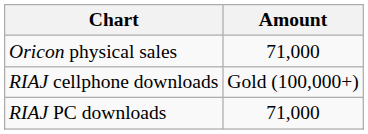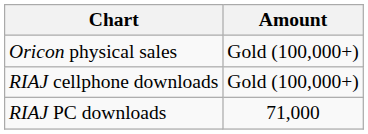 <table class="wikitable">
 <tr>
 <th>Chart</th>
 <th>Amount</th>
 </tr>
 <tr>
 <td><em>Oricon</em> physical sales</td>
-<td align="center">71,000</td>
+<td align="center">Gold (100,000+)</td>
 </tr>
 <tr>
 <td><em>RIAJ</em> cellphone downloads</td>
 <td align="center">Gold (100,000+)</td>
 </tr>
 <tr>
 <td><em>RIAJ</em> PC downloads</td>
 <td align="center">71,000</td>
 </tr>
 </table>
